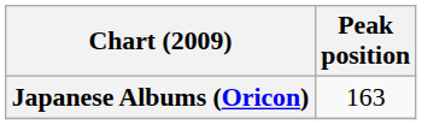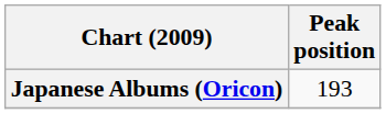 <table class="wikitable sortable plainrowheaders" style="text-align:center">
 <tr>
 <th>Chart (2009)</th>
 <th>Peak<br>position</th>
 </tr>
 <tr>
 <th scope="row">Japanese Albums (<a href='#'>Oricon</a>)</th>
-<td>163</td>
+<td>193</td>
 </tr>
 <tr>
 </tr>
 </table>
